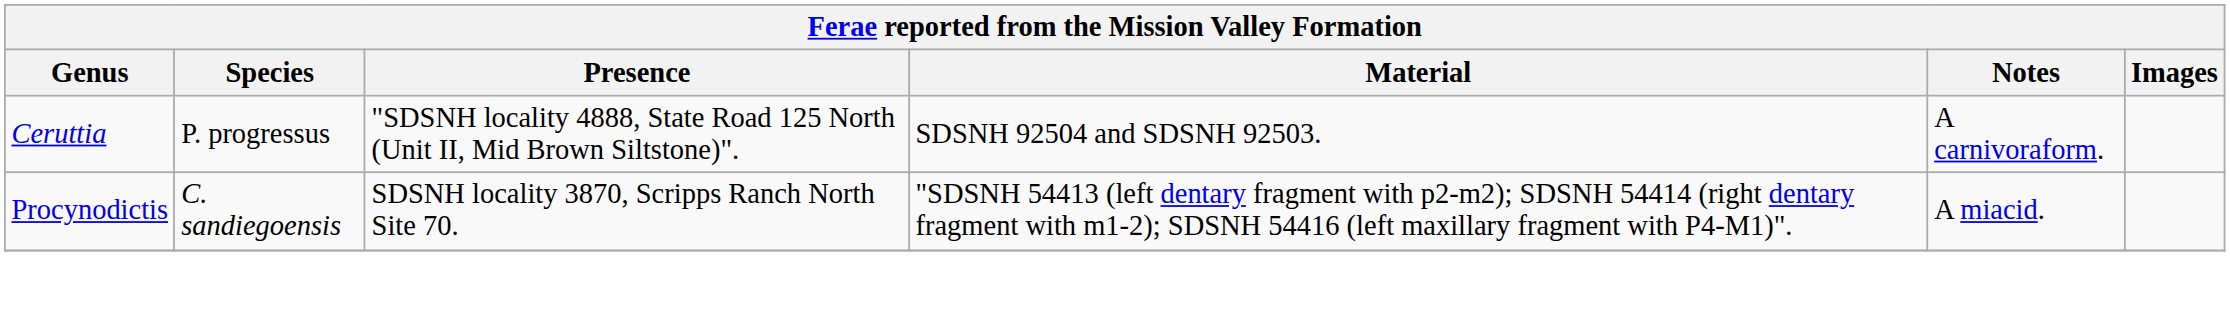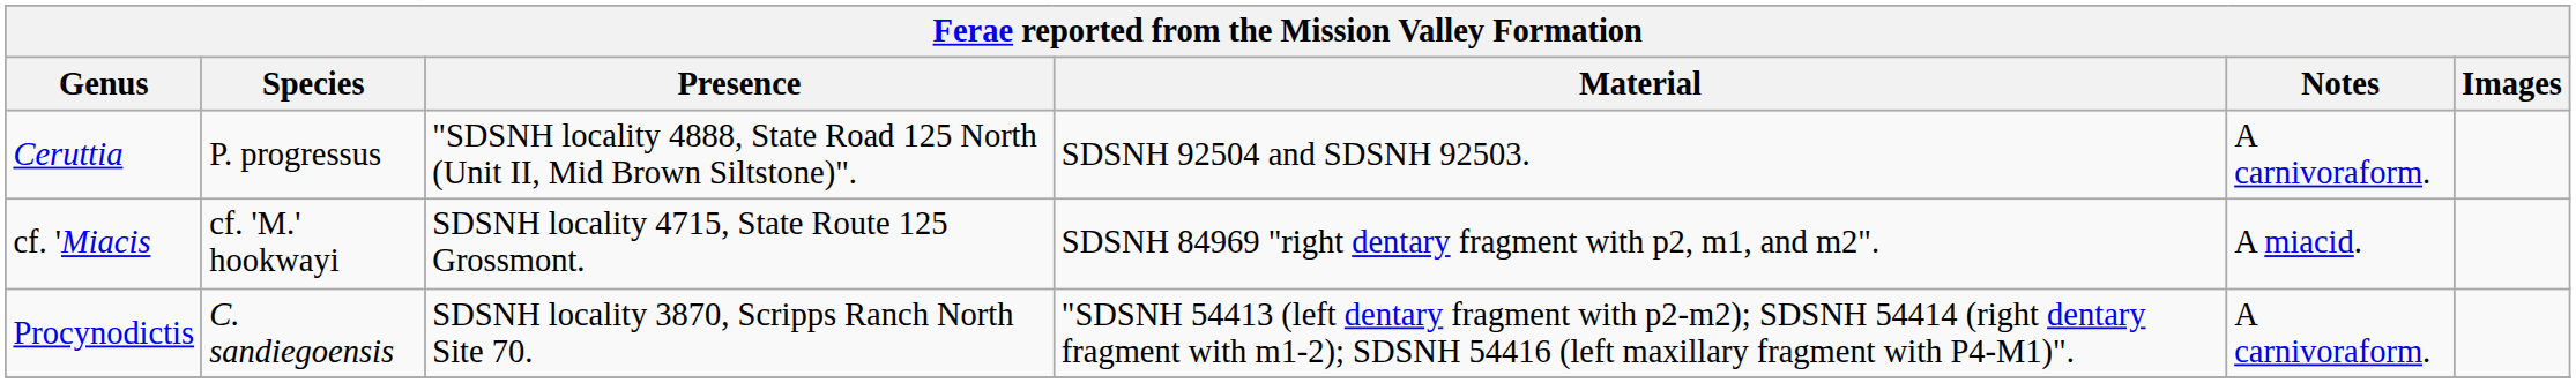 <table class="wikitable" align="center">
 <tr>
 <th colspan="6" align="center"><strong><a href='#'>Ferae</a> reported from the Mission Valley Formation</strong></th>
 </tr>
 <tr>
 <th>Genus</th>
 <th>Species</th>
 <th>Presence</th>
 <th><strong>Material</strong></th>
 <th>Notes</th>
 <th>Images</th>
 </tr>
 <tr>
 <td><em><a href='#'>Ceruttia</a></em></td>
 <td></em>P. progressus<em></td>
 <td>"SDSNH locality 4888, State Road 125 North (Unit II, Mid Brown Siltstone)".</td>
 <td>SDSNH 92504 and SDSNH 92503.</td>
 <td>A <a href='#'>carnivoraform</a>.</td>
 <td></td>
 </tr>
 <tr>
+<td>cf. '<em><a href='#'>Miacis</a><strong></td>
+<td>cf. </em>'M.' hookwayi<em></td>
+<td>SDSNH locality 4715, State Route 125 Grossmont.</td>
+<td>SDSNH 84969 "right <a href='#'>dentary</a> fragment with p2, m1, and m2".</td>
+<td>A <a href='#'>miacid</a>.</td>
+<td></td>
+</tr>
+<tr>
 <td></em><a href='#'>Procynodictis</a><em></td>
 <td><em>C. sandiegoensis</em></td>
 <td>SDSNH locality 3870, Scripps Ranch North Site 70.</td>
 <td>"SDSNH 54413 (left <a href='#'>dentary</a> fragment with p2-m2); SDSNH 54414 (right <a href='#'>dentary</a> fragment with m1-2); SDSNH 54416 (left maxillary fragment with P4-M1)".</td>
-<td>A <a href='#'>miacid</a>.</td>
+<td>A <a href='#'>carnivoraform</a>.</td>
 <td></td>
 </tr>
 <tr>
 </tr>
 </table>
